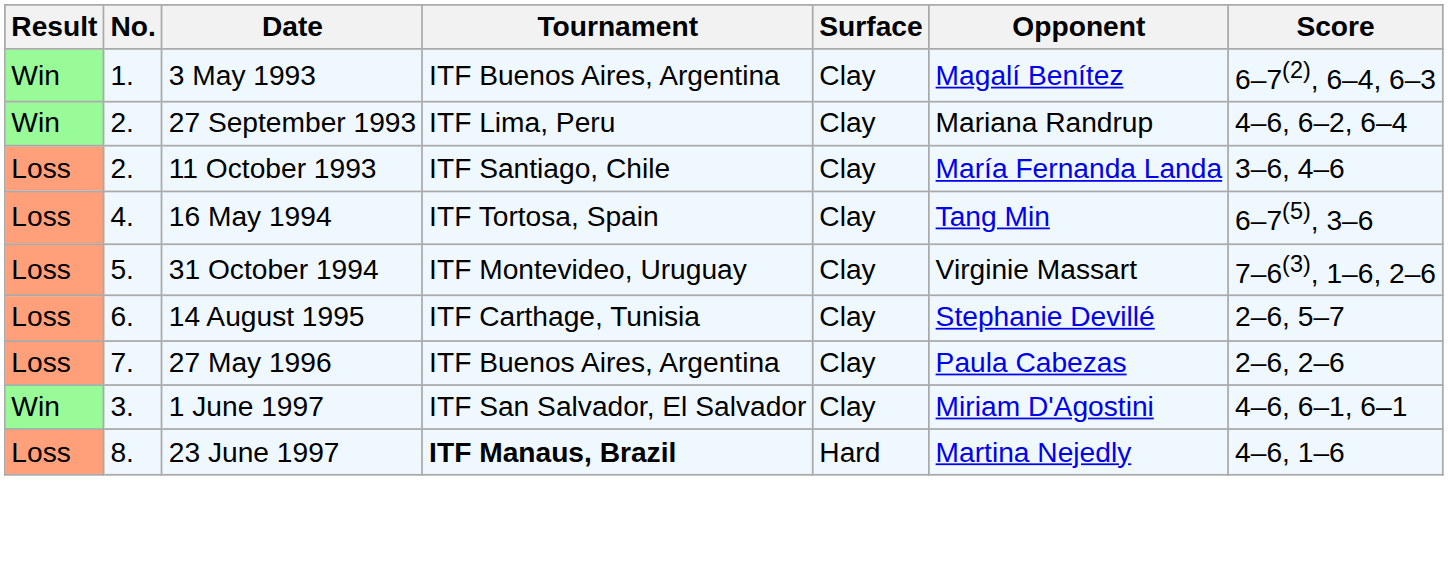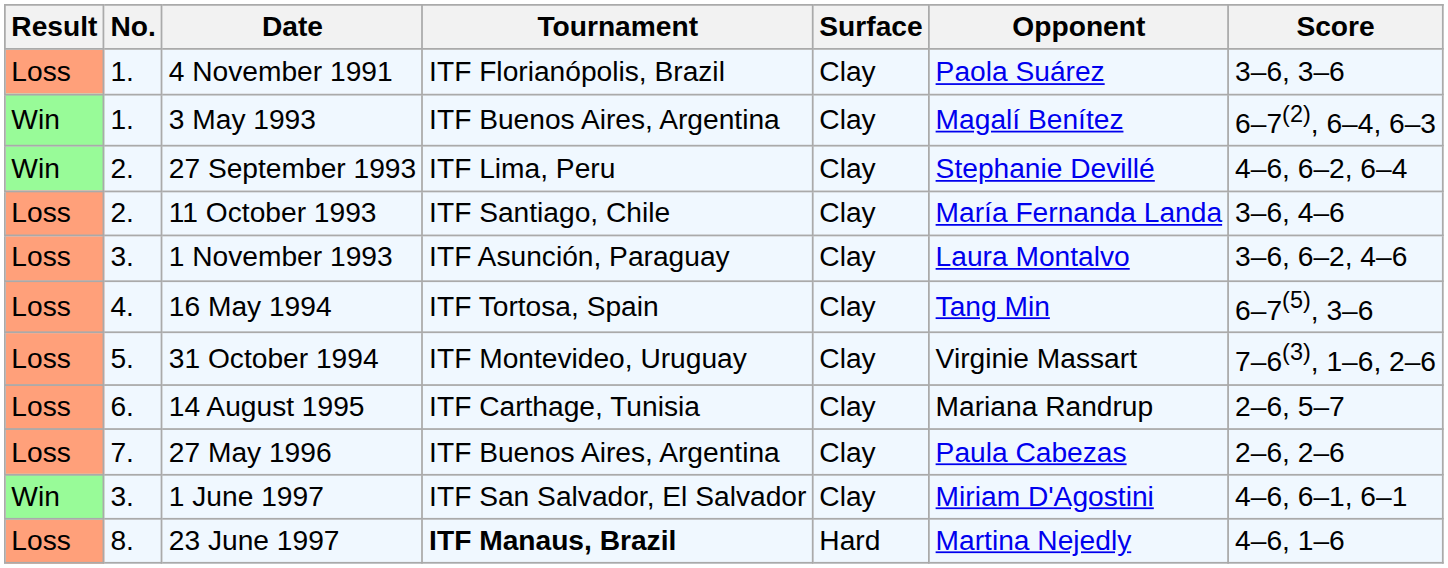 <table class="sortable wikitable">
 <tr>
 <th>Result</th>
 <th>No.</th>
 <th>Date</th>
 <th>Tournament</th>
 <th>Surface</th>
 <th>Opponent</th>
 <th class="unsortable">Score</th>
+</tr>
+<tr style="background:#f0f8ff;">
+<td style="background:#ffa07a;">Loss</td>
+<td>1.</td>
+<td>4 November 1991</td>
+<td>ITF Florianópolis, Brazil</td>
+<td>Clay</td>
+<td> <a href='#'>Paola Suárez</a></td>
+<td>3–6, 3–6</td>
 </tr>
 <tr style="background:#f0f8ff;">
 <td style="background:#98fb98;">Win</td>
 <td>1.</td>
 <td>3 May 1993</td>
 <td>ITF Buenos Aires, Argentina</td>
 <td>Clay</td>
 <td> <a href='#'>Magalí Benítez</a></td>
 <td>6–7<sup>(2)</sup>, 6–4, 6–3</td>
 </tr>
 <tr style="background:#f0f8ff;">
 <td style="background:#98fb98;">Win</td>
 <td>2.</td>
 <td>27 September 1993</td>
 <td>ITF Lima, Peru</td>
 <td>Clay</td>
-<td> Mariana Randrup</td>
+<td> <a href='#'>Stephanie Devillé</a></td>
 <td>4–6, 6–2, 6–4</td>
 </tr>
 <tr style="background:#f0f8ff;">
 <td style="background:#ffa07a;">Loss</td>
 <td>2.</td>
 <td>11 October 1993</td>
 <td>ITF Santiago, Chile</td>
 <td>Clay</td>
 <td> <a href='#'>María Fernanda Landa</a></td>
 <td>3–6, 4–6</td>
+</tr>
+<tr style="background:#f0f8ff;">
+<td style="background:#ffa07a;">Loss</td>
+<td>3.</td>
+<td>1 November 1993</td>
+<td>ITF Asunción, Paraguay</td>
+<td>Clay</td>
+<td> <a href='#'>Laura Montalvo</a></td>
+<td>3–6, 6–2, 4–6</td>
 </tr>
 <tr style="background:#f0f8ff;">
 <td style="background:#ffa07a;">Loss</td>
 <td>4.</td>
 <td>16 May 1994</td>
 <td>ITF Tortosa, Spain</td>
 <td>Clay</td>
 <td> <a href='#'>Tang Min</a></td>
 <td>6–7<sup>(5)</sup>, 3–6</td>
 </tr>
 <tr style="background:#f0f8ff;">
 <td style="background:#ffa07a;">Loss</td>
 <td>5.</td>
 <td>31 October 1994</td>
 <td>ITF Montevideo, Uruguay</td>
 <td>Clay</td>
 <td> Virginie Massart</td>
 <td>7–6<sup>(3)</sup>, 1–6, 2–6</td>
 </tr>
 <tr bgcolor="#f0f8ff">
 <td style="background:#ffa07a;">Loss</td>
 <td>6.</td>
 <td>14 August 1995</td>
 <td>ITF Carthage, Tunisia</td>
 <td>Clay</td>
-<td> <a href='#'>Stephanie Devillé</a></td>
+<td> Mariana Randrup</td>
 <td>2–6, 5–7</td>
 </tr>
 <tr style="background:#f0f8ff;">
 <td style="background:#ffa07a;">Loss</td>
 <td>7.</td>
 <td>27 May 1996</td>
 <td>ITF Buenos Aires, Argentina</td>
 <td>Clay</td>
 <td> <a href='#'>Paula Cabezas</a></td>
 <td>2–6, 2–6</td>
 </tr>
 <tr style="background:#f0f8ff;">
 <td style="background:#98fb98;">Win</td>
 <td>3.</td>
 <td>1 June 1997</td>
 <td>ITF San Salvador, El Salvador</td>
 <td>Clay</td>
 <td> <a href='#'>Miriam D'Agostini</a></td>
 <td>4–6, 6–1, 6–1</td>
 </tr>
 <tr style="background:#f0f8ff;">
 <td style="background:#ffa07a;">Loss</td>
 <td>8.</td>
 <td>23 June 1997</td>
 <td><strong>ITF Manaus, Brazil</strong></td>
 <td>Hard</td>
 <td> <a href='#'>Martina Nejedly</a></td>
 <td>4–6, 1–6</td>
 </tr>
 </table>
